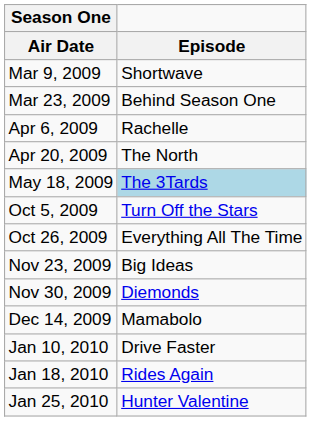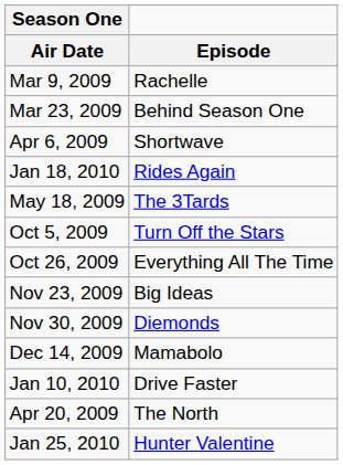 <table class="wikitable" border="1">
 <tr>
 <th>Season One</th>
 </tr>
 <tr>
 <th>Air Date</th>
 <th>Episode</th>
 </tr>
 <tr>
 <td>Mar 9, 2009</td>
-<td>Shortwave</td>
+<td>Rachelle</td>
 </tr>
 <tr>
 <td>Mar 23, 2009</td>
 <td>Behind Season One</td>
 </tr>
 <tr>
 <td>Apr 6, 2009</td>
-<td>Rachelle</td>
+<td>Shortwave</td>
 </tr>
 <tr>
-<td>Apr 20, 2009</td>
-<td>The North</td>
+<td>Jan 18, 2010</td>
+<td><a href='#'>Rides Again</a></td>
 </tr>
 <tr>
 <td>May 18, 2009</td>
-<td style="background: lightblue;"><a href='#'>The 3Tards</a></td>
+<td><a href='#'>The 3Tards</a></td>
 </tr>
 <tr>
 <td>Oct 5, 2009</td>
 <td><a href='#'>Turn Off the Stars</a></td>
 </tr>
 <tr>
 <td>Oct 26, 2009</td>
 <td>Everything All The Time</td>
 </tr>
 <tr>
 <td>Nov 23, 2009</td>
 <td>Big Ideas</td>
 </tr>
 <tr>
 <td>Nov 30, 2009</td>
 <td><a href='#'>Diemonds</a></td>
 </tr>
 <tr>
 <td>Dec 14, 2009</td>
 <td>Mamabolo</td>
 </tr>
 <tr>
 <td>Jan 10, 2010</td>
 <td>Drive Faster</td>
 </tr>
 <tr>
-<td>Jan 18, 2010</td>
-<td><a href='#'>Rides Again</a></td>
+<td>Apr 20, 2009</td>
+<td>The North</td>
 </tr>
 <tr>
 <td>Jan 25, 2010</td>
 <td><a href='#'>Hunter Valentine</a></td>
 </tr>
 </table>
